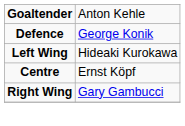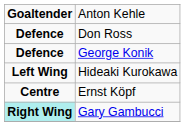 <table class="wikitable" style="text-align:center;">
 <tr>
 <td><strong>Goaltender</strong></td>
 <td style="text-align:left;">    Anton Kehle</td>
+</tr>
+<tr>
+<td><strong>Defence</strong></td>
+<td style="text-align:left;"> Don Ross</td>
 </tr>
 <tr>
 <td><strong>Defence</strong></td>
 <td style="text-align:left;">   <a href='#'>George Konik</a></td>
 </tr>
 <tr>
 <td><strong>Left Wing</strong></td>
 <td style="text-align:left;"> Hideaki Kurokawa</td>
 </tr>
 <tr>
 <td><strong>Centre</strong></td>
 <td style="text-align:left;"> Ernst Köpf</td>
 </tr>
 <tr>
-<td><strong>Right Wing</strong></td>
+<td style="background: paleturquoise;"><strong>Right Wing</strong></td>
 <td style="text-align:left;">  <a href='#'>Gary Gambucci</a></td>
 </tr>
 <tr>
 </tr>
 </table>
